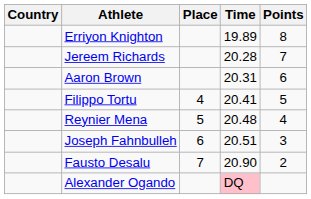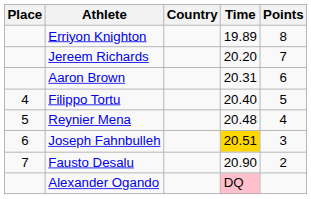 <table class="wikitable">
 <tr>
+<th>Place</th>
+<th>Athlete</th>
 <th>Country</th>
-<th>Athlete</th>
-<th>Place</th>
 <th>Time</th>
 <th>Points</th>
 </tr>
 <tr>
+<td align=center></td>
+<td><a href='#'>Erriyon Knighton</a></td>
 <td></td>
-<td><a href='#'>Erriyon Knighton</a></td>
-<td align=center></td>
 <td>19.89</td>
 <td align=center>8</td>
 </tr>
 <tr>
+<td align=center></td>
+<td><a href='#'>Jereem Richards</a></td>
 <td></td>
-<td><a href='#'>Jereem Richards</a></td>
-<td align=center></td>
-<td>20.28</td>
+<td>20.20</td>
 <td align=center>7</td>
 </tr>
 <tr>
+<td align=center></td>
+<td><a href='#'>Aaron Brown</a></td>
 <td></td>
-<td><a href='#'>Aaron Brown</a></td>
-<td align=center></td>
 <td>20.31</td>
 <td align=center>6</td>
 </tr>
 <tr>
+<td align=center>4</td>
+<td><a href='#'>Filippo Tortu</a></td>
 <td></td>
-<td><a href='#'>Filippo Tortu</a></td>
-<td align=center>4</td>
-<td>20.41</td>
+<td>20.40</td>
 <td align=center>5</td>
 </tr>
 <tr>
+<td align=center>5</td>
+<td><a href='#'>Reynier Mena</a></td>
 <td></td>
-<td><a href='#'>Reynier Mena</a></td>
-<td align=center>5</td>
 <td>20.48</td>
 <td align=center>4</td>
 </tr>
 <tr>
+<td align=center>6</td>
+<td><a href='#'>Joseph Fahnbulleh</a></td>
 <td></td>
-<td><a href='#'>Joseph Fahnbulleh</a></td>
-<td align=center>6</td>
-<td>20.51</td>
+<td style="background: gold;">20.51</td>
 <td align=center>3</td>
 </tr>
 <tr>
+<td align=center>7</td>
+<td><a href='#'>Fausto Desalu</a></td>
 <td></td>
-<td><a href='#'>Fausto Desalu</a></td>
-<td align=center>7</td>
 <td>20.90</td>
 <td align=center>2</td>
 </tr>
 <tr>
+<td align=center></td>
+<td><a href='#'>Alexander Ogando</a></td>
 <td></td>
-<td><a href='#'>Alexander Ogando</a></td>
-<td align=center></td>
 <td style="background: pink;">DQ</td>
 <td align=center></td>
 </tr>
 </table>
